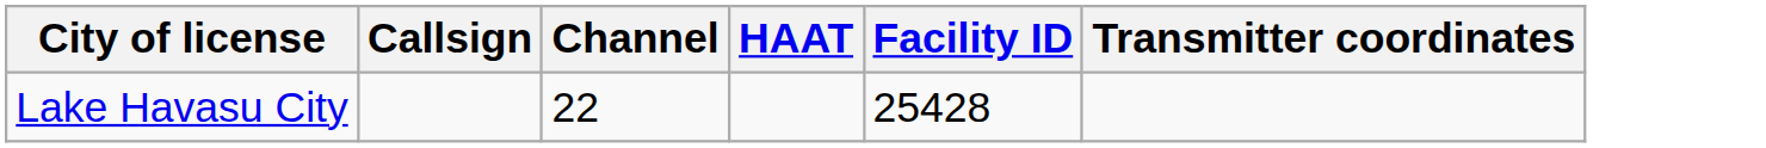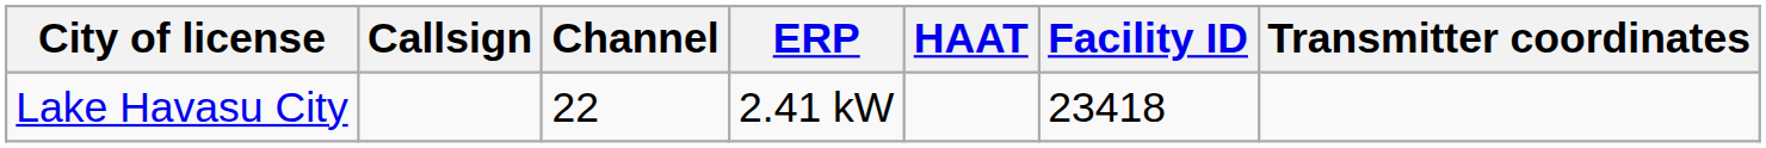 <table class="wikitable">
 <tr>
 <th>City of license</th>
 <th>Callsign</th>
 <th>Channel</th>
+<th><a href='#'>ERP</a></th>
 <th><a href='#'>HAAT</a></th>
 <th><a href='#'>Facility ID</a></th>
 <th>Transmitter coordinates</th>
 </tr>
 <tr>
 <td><a href='#'>Lake Havasu City</a></td>
 <td><strong></strong></td>
 <td>22</td>
+<td>2.41 kW</td>
 <td></td>
-<td>25428</td>
+<td>23418</td>
 <td></td>
 </tr>
 </table>
